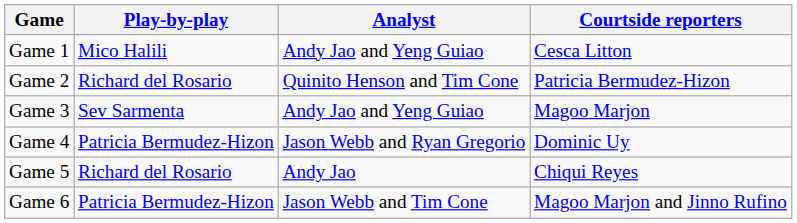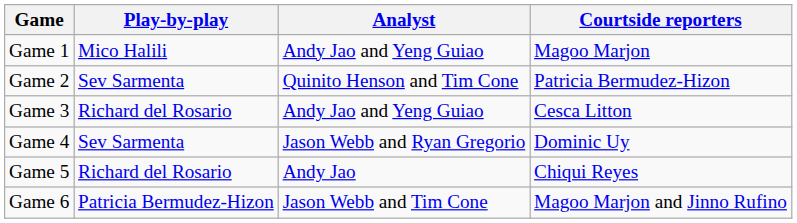 <table class=wikitable>
 <tr>
 <th>Game</th>
 <th><a href='#'>Play-by-play</a></th>
 <th><a href='#'>Analyst</a></th>
 <th><a href='#'>Courtside reporters</a></th>
 </tr>
 <tr>
 <td>Game 1</td>
 <td><a href='#'>Mico Halili</a></td>
 <td><a href='#'>Andy Jao</a> and <a href='#'>Yeng Guiao</a></td>
-<td><a href='#'>Cesca Litton</a></td>
+<td><a href='#'>Magoo Marjon</a></td>
 </tr>
 <tr>
 <td>Game 2</td>
-<td><a href='#'>Richard del Rosario</a></td>
+<td><a href='#'>Sev Sarmenta</a></td>
 <td><a href='#'>Quinito Henson</a> and <a href='#'>Tim Cone</a></td>
 <td><a href='#'>Patricia Bermudez-Hizon</a></td>
 </tr>
 <tr>
 <td>Game 3</td>
-<td><a href='#'>Sev Sarmenta</a></td>
+<td><a href='#'>Richard del Rosario</a></td>
 <td><a href='#'>Andy Jao</a> and <a href='#'>Yeng Guiao</a></td>
-<td><a href='#'>Magoo Marjon</a></td>
+<td><a href='#'>Cesca Litton</a></td>
 </tr>
 <tr>
 <td>Game 4</td>
-<td><a href='#'>Patricia Bermudez-Hizon</a></td>
+<td><a href='#'>Sev Sarmenta</a></td>
 <td><a href='#'>Jason Webb</a> and <a href='#'>Ryan Gregorio</a></td>
 <td><a href='#'>Dominic Uy</a></td>
 </tr>
 <tr>
 <td>Game 5</td>
 <td><a href='#'>Richard del Rosario</a></td>
 <td><a href='#'>Andy Jao</a></td>
 <td><a href='#'>Chiqui Reyes</a></td>
 </tr>
 <tr>
 <td>Game 6</td>
 <td><a href='#'>Patricia Bermudez-Hizon</a></td>
 <td><a href='#'>Jason Webb</a> and <a href='#'>Tim Cone</a></td>
 <td><a href='#'>Magoo Marjon</a> and <a href='#'>Jinno Rufino</a></td>
 </tr>
 </table>
